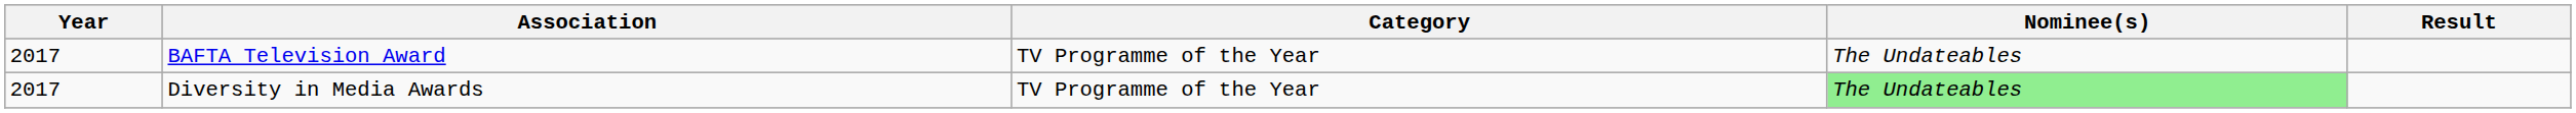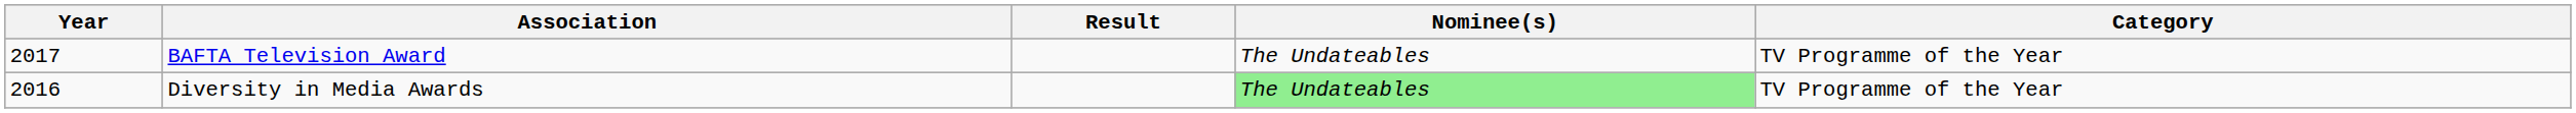 <table class="wikitable" width="100%">
 <tr>
 <th>Year</th>
 <th>Association</th>
+<th>Result</th>
+<th>Nominee(s)</th>
 <th>Category</th>
-<th>Nominee(s)</th>
-<th>Result</th>
 </tr>
 <tr>
 <td rowspan="1">2017</td>
 <td rowspan="1"><a href='#'>BAFTA Television Award</a></td>
+<td></td>
+<td><em>The Undateables</em></td>
 <td>TV Programme of the Year</td>
-<td><em>The Undateables</em></td>
-<td></td>
 </tr>
 <tr>
-<td rowspan="1">2017</td>
+<td rowspan="1">2016</td>
 <td rowspan="1">Diversity in Media Awards</td>
+<td></td>
+<td style="background: lightgreen;"><em>The Undateables</em></td>
 <td>TV Programme of the Year</td>
-<td style="background: lightgreen;"><em>The Undateables</em></td>
-<td></td>
 </tr>
 </table>
